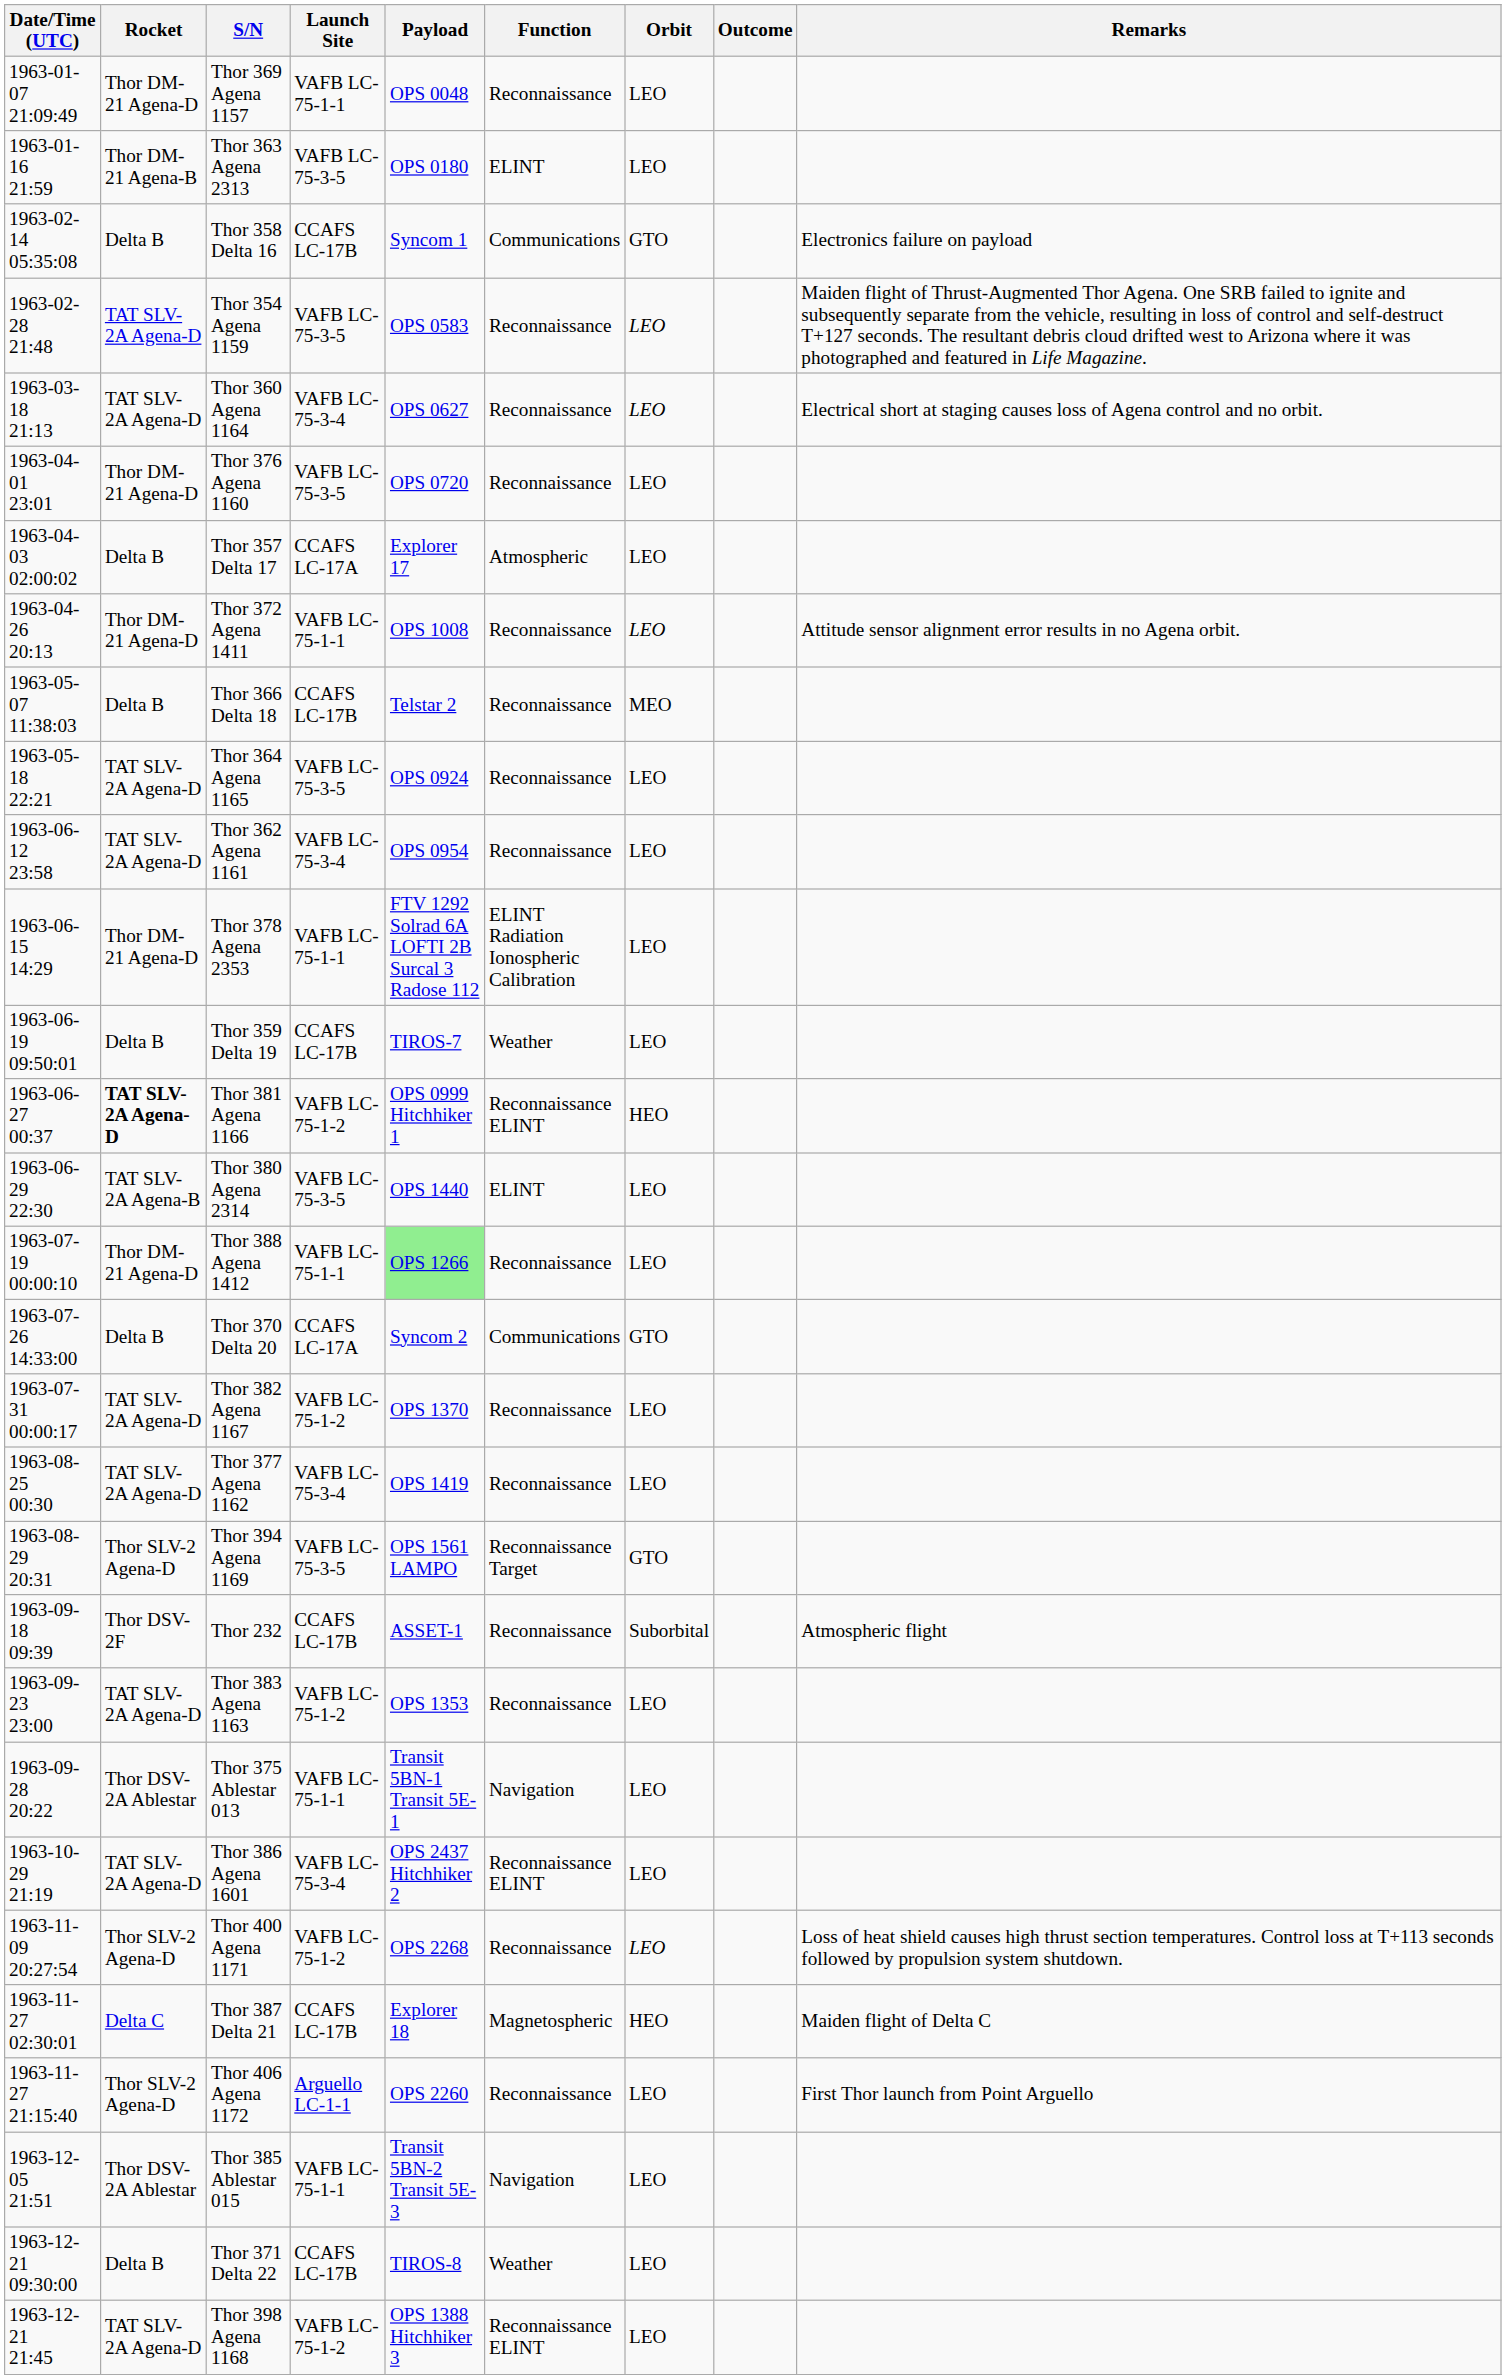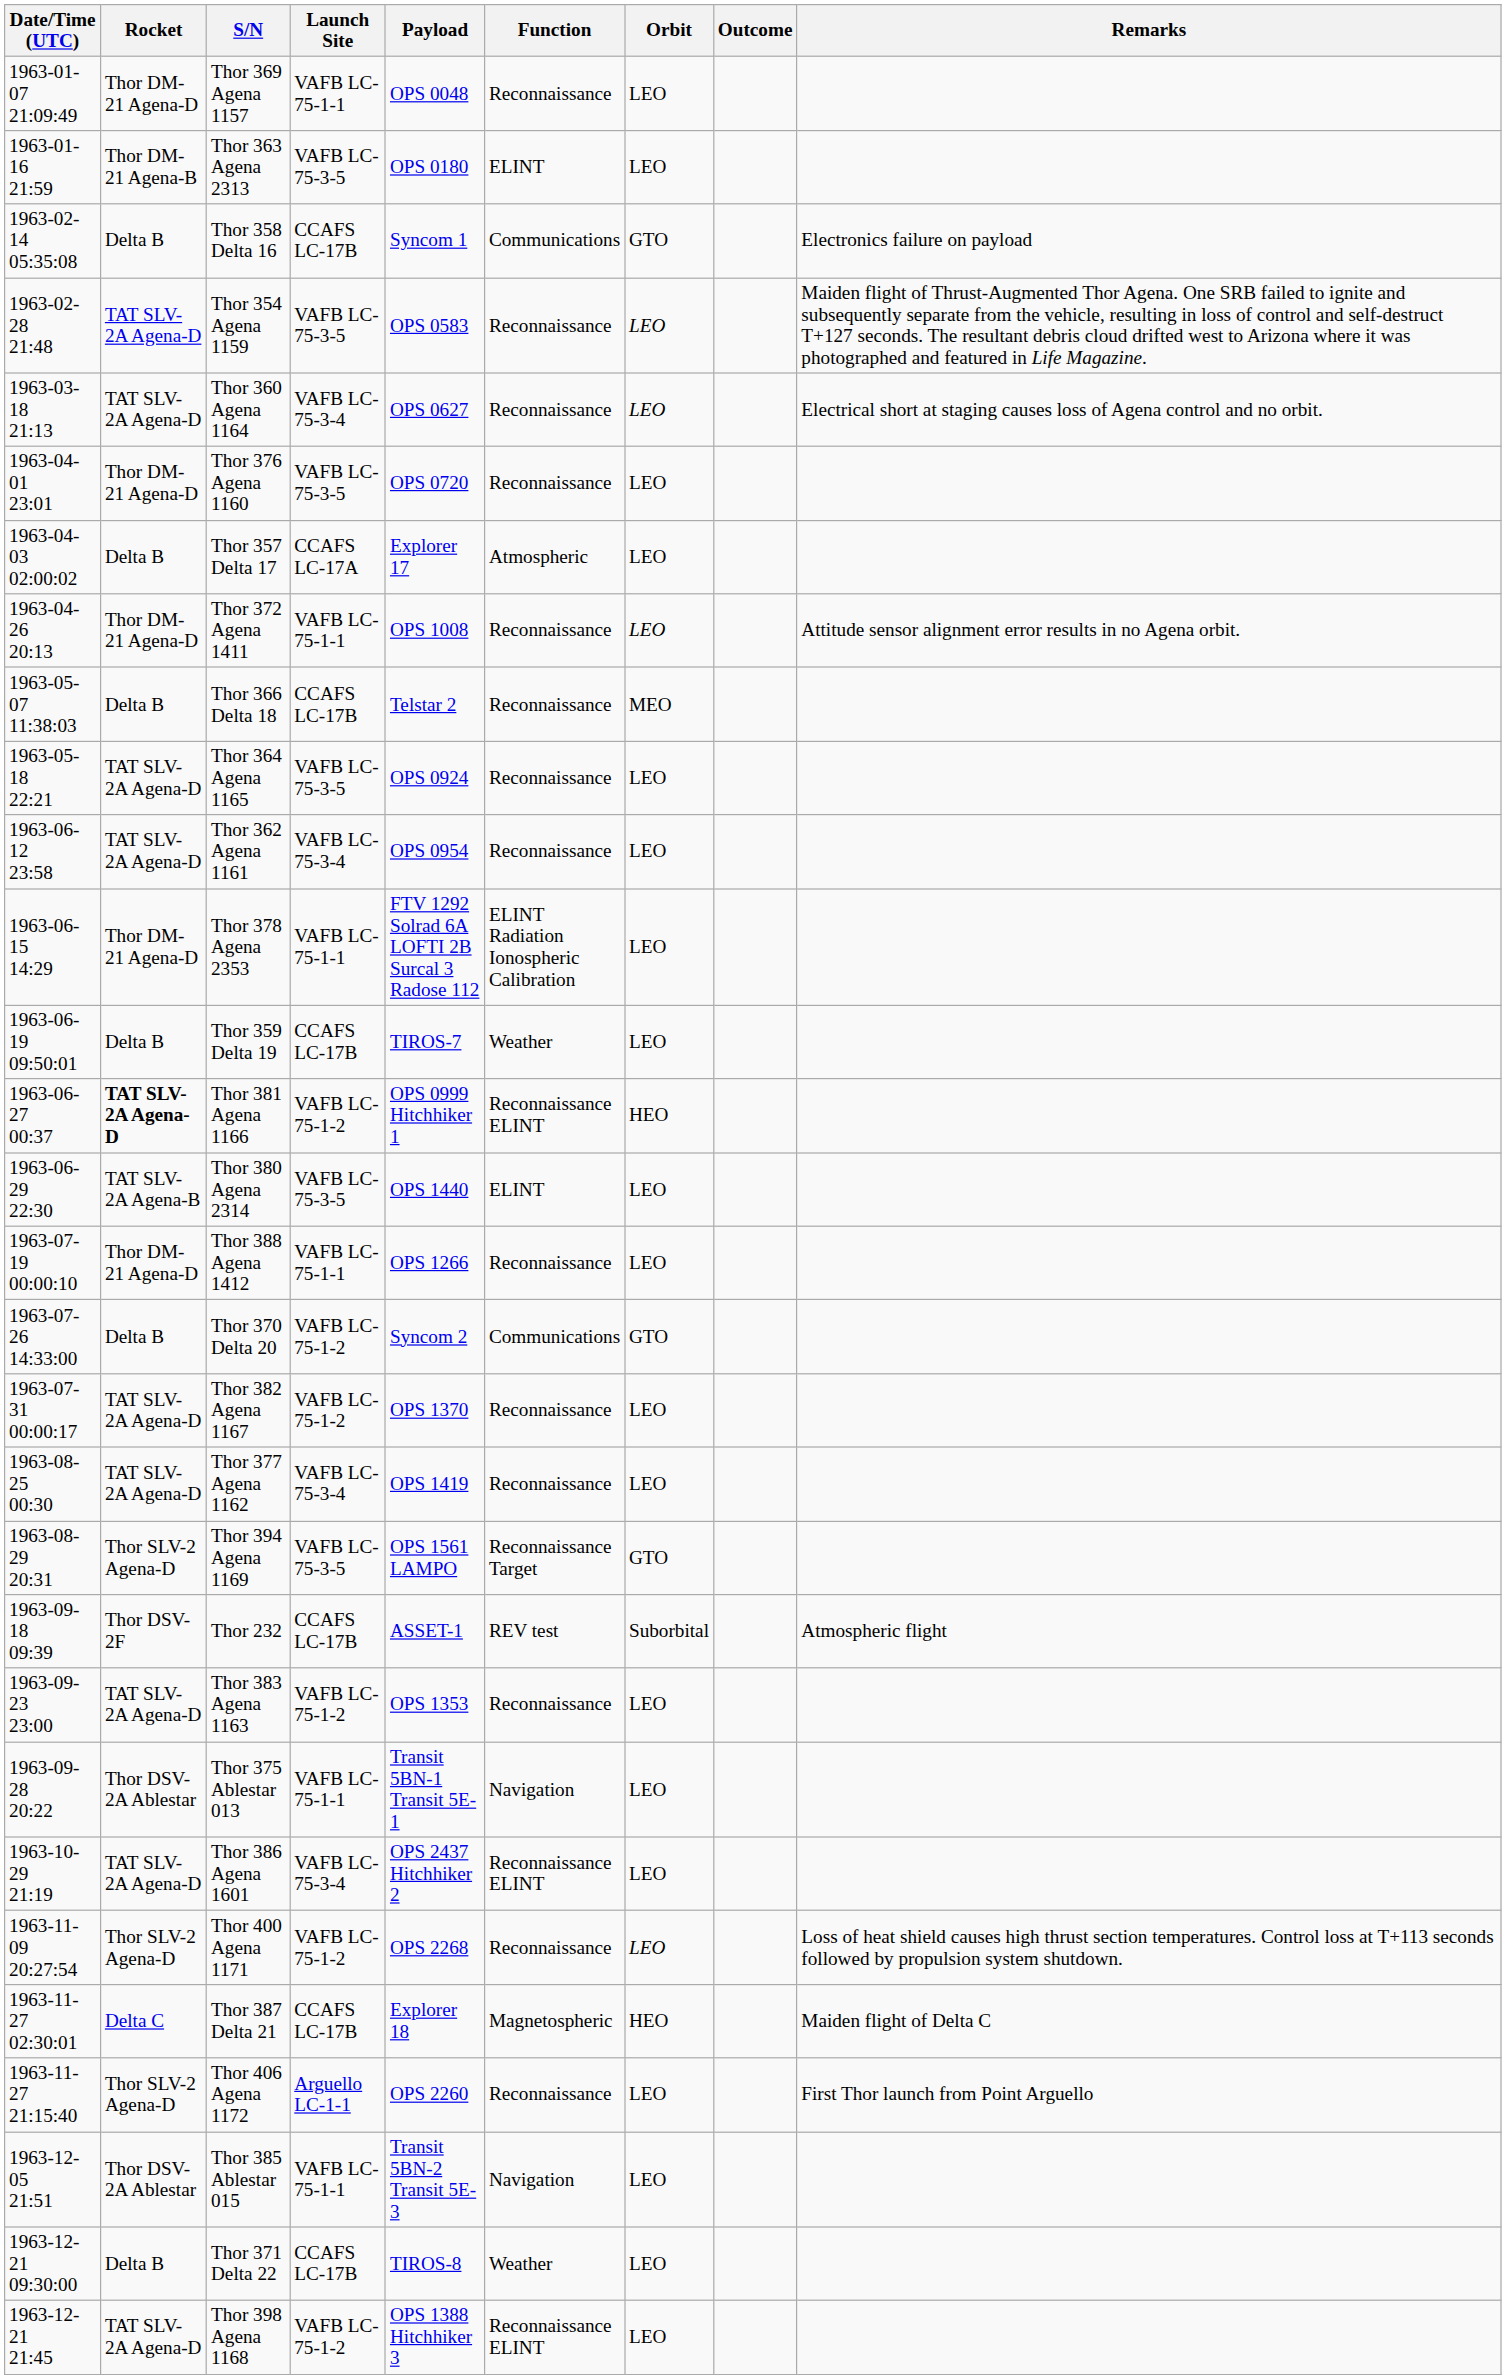 <table class="wikitable sortable" style="margin: 1em 1em 1em 0" ;>
 <tr>
 <th>Date/Time<br>(<a href='#'>UTC</a>)</th>
 <th>Rocket</th>
 <th><a href='#'>S/N</a></th>
 <th>Launch Site</th>
 <th>Payload</th>
 <th>Function</th>
 <th>Orbit</th>
 <th>Outcome</th>
 <th>Remarks</th>
 </tr>
 <tr>
 <td>1963-01-07<br>21:09:49</td>
 <td>Thor DM-21 Agena-D</td>
 <td>Thor 369<br>Agena 1157</td>
 <td>VAFB LC-75-1-1</td>
 <td><a href='#'>OPS 0048</a></td>
 <td>Reconnaissance</td>
 <td>LEO</td>
 <td></td>
 <td></td>
 </tr>
 <tr>
 <td>1963-01-16<br>21:59</td>
 <td>Thor DM-21 Agena-B</td>
 <td>Thor 363<br>Agena 2313</td>
 <td>VAFB LC-75-3-5</td>
 <td><a href='#'>OPS 0180</a></td>
 <td>ELINT</td>
 <td>LEO</td>
 <td></td>
 <td></td>
 </tr>
 <tr>
 <td>1963-02-14<br>05:35:08</td>
 <td>Delta B</td>
 <td>Thor 358<br>Delta 16</td>
 <td>CCAFS LC-17B</td>
 <td><a href='#'>Syncom 1</a></td>
 <td>Communications</td>
 <td>GTO</td>
 <td></td>
 <td>Electronics failure on payload</td>
 </tr>
 <tr>
 <td>1963-02-28<br>21:48</td>
 <td><a href='#'>TAT SLV-2A Agena-D</a></td>
 <td>Thor 354<br>Agena 1159</td>
 <td>VAFB LC-75-3-5</td>
 <td><a href='#'>OPS 0583</a></td>
 <td>Reconnaissance</td>
 <td><em>LEO</em></td>
 <td></td>
 <td>Maiden flight of Thrust-Augmented Thor Agena. One SRB failed to ignite and subsequently separate from the vehicle, resulting in loss of control and self-destruct T+127 seconds. The resultant debris cloud drifted west to Arizona where it was photographed and featured in <em>Life Magazine</em>.</td>
 </tr>
 <tr>
 <td>1963-03-18<br>21:13</td>
 <td>TAT SLV-2A Agena-D</td>
 <td>Thor 360<br>Agena 1164</td>
 <td>VAFB LC-75-3-4</td>
 <td><a href='#'>OPS 0627</a></td>
 <td>Reconnaissance</td>
 <td><em>LEO</em></td>
 <td></td>
 <td>Electrical short at staging causes loss of Agena control and no orbit.</td>
 </tr>
 <tr>
 <td>1963-04-01<br>23:01</td>
 <td>Thor DM-21 Agena-D</td>
 <td>Thor 376<br>Agena 1160</td>
 <td>VAFB LC-75-3-5</td>
 <td><a href='#'>OPS 0720</a></td>
 <td>Reconnaissance</td>
 <td>LEO</td>
 <td></td>
 <td></td>
 </tr>
 <tr>
 <td>1963-04-03<br>02:00:02</td>
 <td>Delta B</td>
 <td>Thor 357<br>Delta 17</td>
 <td>CCAFS LC-17A</td>
 <td><a href='#'>Explorer 17</a></td>
 <td>Atmospheric</td>
 <td>LEO</td>
 <td></td>
 <td></td>
 </tr>
 <tr>
 <td>1963-04-26<br>20:13</td>
 <td>Thor DM-21 Agena-D</td>
 <td>Thor 372<br>Agena 1411</td>
 <td>VAFB LC-75-1-1</td>
 <td><a href='#'>OPS 1008</a></td>
 <td>Reconnaissance</td>
 <td><em>LEO</em></td>
 <td></td>
 <td>Attitude sensor alignment error results in no Agena orbit.</td>
 </tr>
 <tr>
 <td>1963-05-07<br>11:38:03</td>
 <td>Delta B</td>
 <td>Thor 366<br>Delta 18</td>
 <td>CCAFS LC-17B</td>
 <td><a href='#'>Telstar 2</a></td>
 <td>Reconnaissance</td>
 <td>MEO</td>
 <td></td>
 <td></td>
 </tr>
 <tr>
 <td>1963-05-18<br>22:21</td>
 <td>TAT SLV-2A Agena-D</td>
 <td>Thor 364<br>Agena 1165</td>
 <td>VAFB LC-75-3-5</td>
 <td><a href='#'>OPS 0924</a></td>
 <td>Reconnaissance</td>
 <td>LEO</td>
 <td></td>
 <td></td>
 </tr>
 <tr>
 <td>1963-06-12<br>23:58</td>
 <td>TAT SLV-2A Agena-D</td>
 <td>Thor 362<br>Agena 1161</td>
 <td>VAFB LC-75-3-4</td>
 <td><a href='#'>OPS 0954</a></td>
 <td>Reconnaissance</td>
 <td>LEO</td>
 <td></td>
 <td></td>
 </tr>
 <tr>
 <td>1963-06-15<br>14:29</td>
 <td>Thor DM-21 Agena-D</td>
 <td>Thor 378<br>Agena 2353</td>
 <td>VAFB LC-75-1-1</td>
 <td><a href='#'>FTV 1292</a><br><a href='#'>Solrad 6A</a><br><a href='#'>LOFTI 2B</a><br><a href='#'>Surcal 3</a><br><a href='#'>Radose 112</a></td>
 <td>ELINT<br>Radiation<br>Ionospheric<br>Calibration</td>
 <td>LEO</td>
 <td></td>
 <td></td>
 </tr>
 <tr>
 <td>1963-06-19<br>09:50:01</td>
 <td>Delta B</td>
 <td>Thor 359<br>Delta 19</td>
 <td>CCAFS LC-17B</td>
 <td><a href='#'>TIROS-7</a></td>
 <td>Weather</td>
 <td>LEO</td>
 <td></td>
 <td></td>
 </tr>
 <tr>
 <td>1963-06-27<br>00:37</td>
 <td><strong>TAT SLV-2A Agena-D</strong></td>
 <td>Thor 381<br>Agena 1166</td>
 <td>VAFB LC-75-1-2</td>
 <td><a href='#'>OPS 0999</a><br><a href='#'>Hitchhiker 1</a></td>
 <td>Reconnaissance<br>ELINT</td>
 <td>HEO</td>
 <td></td>
 <td></td>
 </tr>
 <tr>
 <td>1963-06-29<br>22:30</td>
 <td>TAT SLV-2A Agena-B</td>
 <td>Thor 380<br>Agena 2314</td>
 <td>VAFB LC-75-3-5</td>
 <td><a href='#'>OPS 1440</a></td>
 <td>ELINT</td>
 <td>LEO</td>
 <td></td>
 <td></td>
 </tr>
 <tr>
 <td>1963-07-19<br>00:00:10</td>
 <td>Thor DM-21 Agena-D</td>
 <td>Thor 388<br>Agena 1412</td>
 <td>VAFB LC-75-1-1</td>
-<td style="background: lightgreen;"><a href='#'>OPS 1266</a></td>
+<td><a href='#'>OPS 1266</a></td>
 <td>Reconnaissance</td>
 <td>LEO</td>
 <td></td>
 <td></td>
 </tr>
 <tr>
 <td>1963-07-26<br>14:33:00</td>
 <td>Delta B</td>
 <td>Thor 370<br>Delta 20</td>
-<td>CCAFS LC-17A</td>
+<td>VAFB LC-75-1-2</td>
 <td><a href='#'>Syncom 2</a></td>
 <td>Communications</td>
 <td>GTO</td>
 <td></td>
 <td></td>
 </tr>
 <tr>
 <td>1963-07-31<br>00:00:17</td>
 <td>TAT SLV-2A Agena-D</td>
 <td>Thor 382<br>Agena 1167</td>
 <td>VAFB LC-75-1-2</td>
 <td><a href='#'>OPS 1370</a></td>
 <td>Reconnaissance</td>
 <td>LEO</td>
 <td></td>
 <td></td>
 </tr>
 <tr>
 <td>1963-08-25<br>00:30</td>
 <td>TAT SLV-2A Agena-D</td>
 <td>Thor 377<br>Agena 1162</td>
 <td>VAFB LC-75-3-4</td>
 <td><a href='#'>OPS 1419</a></td>
 <td>Reconnaissance</td>
 <td>LEO</td>
 <td></td>
 <td></td>
 </tr>
 <tr>
 <td>1963-08-29<br>20:31</td>
 <td>Thor SLV-2 Agena-D</td>
 <td>Thor 394<br>Agena 1169</td>
 <td>VAFB LC-75-3-5</td>
 <td><a href='#'>OPS 1561</a><br><a href='#'>LAMPO</a></td>
 <td>Reconnaissance<br>Target</td>
 <td>GTO</td>
 <td></td>
 <td></td>
 </tr>
 <tr>
 <td>1963-09-18<br>09:39</td>
 <td>Thor DSV-2F</td>
 <td>Thor 232</td>
 <td>CCAFS LC-17B</td>
 <td><a href='#'>ASSET-1</a></td>
-<td>Reconnaissance</td>
+<td>REV test</td>
 <td>Suborbital</td>
 <td></td>
 <td>Atmospheric flight</td>
 </tr>
 <tr>
 <td>1963-09-23<br>23:00</td>
 <td>TAT SLV-2A Agena-D</td>
 <td>Thor 383<br>Agena 1163</td>
 <td>VAFB LC-75-1-2</td>
 <td><a href='#'>OPS 1353</a></td>
 <td>Reconnaissance</td>
 <td>LEO</td>
 <td></td>
 <td></td>
 </tr>
 <tr>
 <td>1963-09-28<br>20:22</td>
 <td>Thor DSV-2A Ablestar</td>
 <td>Thor 375<br>Ablestar 013</td>
 <td>VAFB LC-75-1-1</td>
 <td><a href='#'>Transit 5BN-1</a><br><a href='#'>Transit 5E-1</a></td>
 <td>Navigation</td>
 <td>LEO</td>
 <td></td>
 <td></td>
 </tr>
 <tr>
 <td>1963-10-29<br>21:19</td>
 <td>TAT SLV-2A Agena-D</td>
 <td>Thor 386<br>Agena 1601</td>
 <td>VAFB LC-75-3-4</td>
 <td><a href='#'>OPS 2437</a><br><a href='#'>Hitchhiker 2</a></td>
 <td>Reconnaissance<br>ELINT</td>
 <td>LEO</td>
 <td></td>
 <td></td>
 </tr>
 <tr>
 <td>1963-11-09<br>20:27:54</td>
 <td>Thor SLV-2 Agena-D</td>
 <td>Thor 400<br>Agena 1171</td>
 <td>VAFB LC-75-1-2</td>
 <td><a href='#'>OPS 2268</a></td>
 <td>Reconnaissance</td>
 <td><em>LEO</em></td>
 <td></td>
 <td>Loss of heat shield causes high thrust section temperatures. Control loss at T+113 seconds followed by propulsion system shutdown.</td>
 </tr>
 <tr>
 <td>1963-11-27<br>02:30:01</td>
 <td><a href='#'>Delta C</a></td>
 <td>Thor 387<br>Delta 21</td>
 <td>CCAFS LC-17B</td>
 <td><a href='#'>Explorer 18</a></td>
 <td>Magnetospheric</td>
 <td>HEO</td>
 <td></td>
 <td>Maiden flight of Delta C</td>
 </tr>
 <tr>
 <td>1963-11-27<br>21:15:40</td>
 <td>Thor SLV-2 Agena-D</td>
 <td>Thor 406<br>Agena 1172</td>
 <td><a href='#'>Arguello</a> <a href='#'>LC-1-1</a></td>
 <td><a href='#'>OPS 2260</a></td>
 <td>Reconnaissance</td>
 <td>LEO</td>
 <td></td>
 <td>First Thor launch from Point Arguello</td>
 </tr>
 <tr>
 <td>1963-12-05<br>21:51</td>
 <td>Thor DSV-2A Ablestar</td>
 <td>Thor 385<br>Ablestar 015</td>
 <td>VAFB LC-75-1-1</td>
 <td><a href='#'>Transit 5BN-2</a><br><a href='#'>Transit 5E-3</a></td>
 <td>Navigation</td>
 <td>LEO</td>
 <td></td>
 <td></td>
 </tr>
 <tr>
 <td>1963-12-21<br>09:30:00</td>
 <td>Delta B</td>
 <td>Thor 371<br>Delta 22</td>
 <td>CCAFS LC-17B</td>
 <td><a href='#'>TIROS-8</a></td>
 <td>Weather</td>
 <td>LEO</td>
 <td></td>
 <td></td>
 </tr>
 <tr>
 <td>1963-12-21<br>21:45</td>
 <td>TAT SLV-2A Agena-D</td>
 <td>Thor 398<br>Agena 1168</td>
 <td>VAFB LC-75-1-2</td>
 <td><a href='#'>OPS 1388</a><br><a href='#'>Hitchhiker 3</a></td>
 <td>Reconnaissance<br>ELINT</td>
 <td>LEO</td>
 <td></td>
 <td></td>
 </tr>
 <tr>
 </tr>
 </table>
